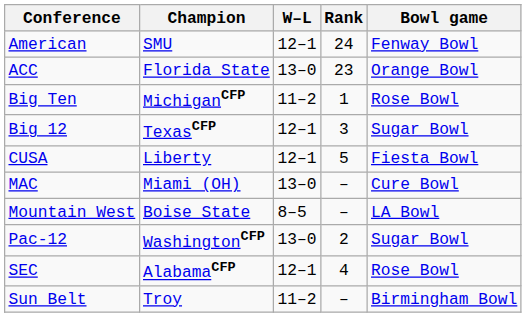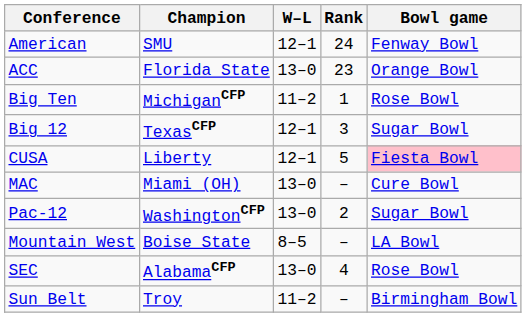 <table class="wikitable sortable">
 <tr>
 <th>Conference</th>
 <th>Champion</th>
 <th>W–L</th>
 <th>Rank</th>
 <th>Bowl game</th>
 </tr>
 <tr>
 <td><a href='#'>American</a></td>
 <td><a href='#'>SMU</a></td>
 <td>12–1</td>
 <td align=center>24</td>
 <td><a href='#'>Fenway Bowl</a></td>
 </tr>
 <tr>
 <td><a href='#'>ACC</a></td>
 <td><a href='#'>Florida State</a></td>
 <td>13–0</td>
 <td align=center>23</td>
 <td><a href='#'>Orange Bowl</a></td>
 </tr>
 <tr>
 <td><a href='#'>Big Ten</a></td>
 <td><a href='#'>Michigan</a><strong><sup>CFP</sup></strong></td>
 <td>11–2</td>
 <td align=center>1</td>
 <td><a href='#'>Rose Bowl</a></td>
 </tr>
 <tr>
 <td><a href='#'>Big 12</a></td>
 <td><a href='#'>Texas</a><strong><sup>CFP</sup></strong></td>
 <td>12–1</td>
 <td align=center>3</td>
 <td><a href='#'>Sugar Bowl</a></td>
 </tr>
 <tr>
 <td><a href='#'>CUSA</a></td>
 <td><a href='#'>Liberty</a></td>
 <td>12–1</td>
 <td align=center>5</td>
-<td><a href='#'>Fiesta Bowl</a></td>
+<td style="background: pink;"><a href='#'>Fiesta Bowl</a></td>
 </tr>
 <tr>
 <td><a href='#'>MAC</a></td>
 <td><a href='#'>Miami (OH)</a></td>
 <td>13–0</td>
 <td align=center>–</td>
 <td><a href='#'>Cure Bowl</a></td>
 </tr>
 <tr>
+<td><a href='#'>Pac-12</a></td>
+<td><a href='#'>Washington</a><strong><sup>CFP</sup></strong></td>
+<td>13–0</td>
+<td align=center>2</td>
+<td><a href='#'>Sugar Bowl</a></td>
+</tr>
+<tr>
 <td><a href='#'>Mountain West</a></td>
 <td><a href='#'>Boise State</a></td>
 <td>8–5</td>
 <td align=center>–</td>
 <td><a href='#'>LA Bowl</a></td>
 </tr>
 <tr>
-<td><a href='#'>Pac-12</a></td>
-<td><a href='#'>Washington</a><strong><sup>CFP</sup></strong></td>
-<td>13–0</td>
-<td align=center>2</td>
-<td><a href='#'>Sugar Bowl</a></td>
-</tr>
-<tr>
 <td><a href='#'>SEC</a></td>
 <td><a href='#'>Alabama</a><strong><sup>CFP</sup></strong></td>
-<td>12–1</td>
+<td>13–0</td>
 <td align=center>4</td>
 <td><a href='#'>Rose Bowl</a></td>
 </tr>
 <tr>
 <td><a href='#'>Sun Belt</a></td>
 <td><a href='#'>Troy</a></td>
 <td>11–2</td>
 <td align=center>–</td>
 <td><a href='#'>Birmingham Bowl</a></td>
 </tr>
 </table>
